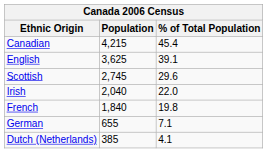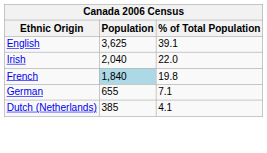 <table class="wikitable">
 <tr>
 <th colspan="3">Canada 2006 Census</th>
 </tr>
 <tr>
 <th col>Ethnic Origin</th>
 <th>Population</th>
 <th>% of Total Population</th>
 </tr>
 <tr>
-<td><a href='#'>Canadian</a></td>
-<td>4,215</td>
-<td>45.4</td>
-</tr>
-<tr>
 <td><a href='#'>English</a></td>
 <td>3,625</td>
 <td>39.1</td>
-</tr>
-<tr>
-<td><a href='#'>Scottish</a></td>
-<td>2,745</td>
-<td>29.6</td>
 </tr>
 <tr>
 <td><a href='#'>Irish</a></td>
 <td>2,040</td>
 <td>22.0</td>
 </tr>
 <tr>
 <td><a href='#'>French</a></td>
-<td>1,840</td>
+<td style="background: lightblue;">1,840</td>
 <td>19.8</td>
 </tr>
 <tr>
 <td><a href='#'>German</a></td>
 <td>655</td>
 <td>7.1</td>
 </tr>
 <tr>
 <td><a href='#'>Dutch (Netherlands)</a></td>
 <td>385</td>
 <td>4.1</td>
 </tr>
 </table>
